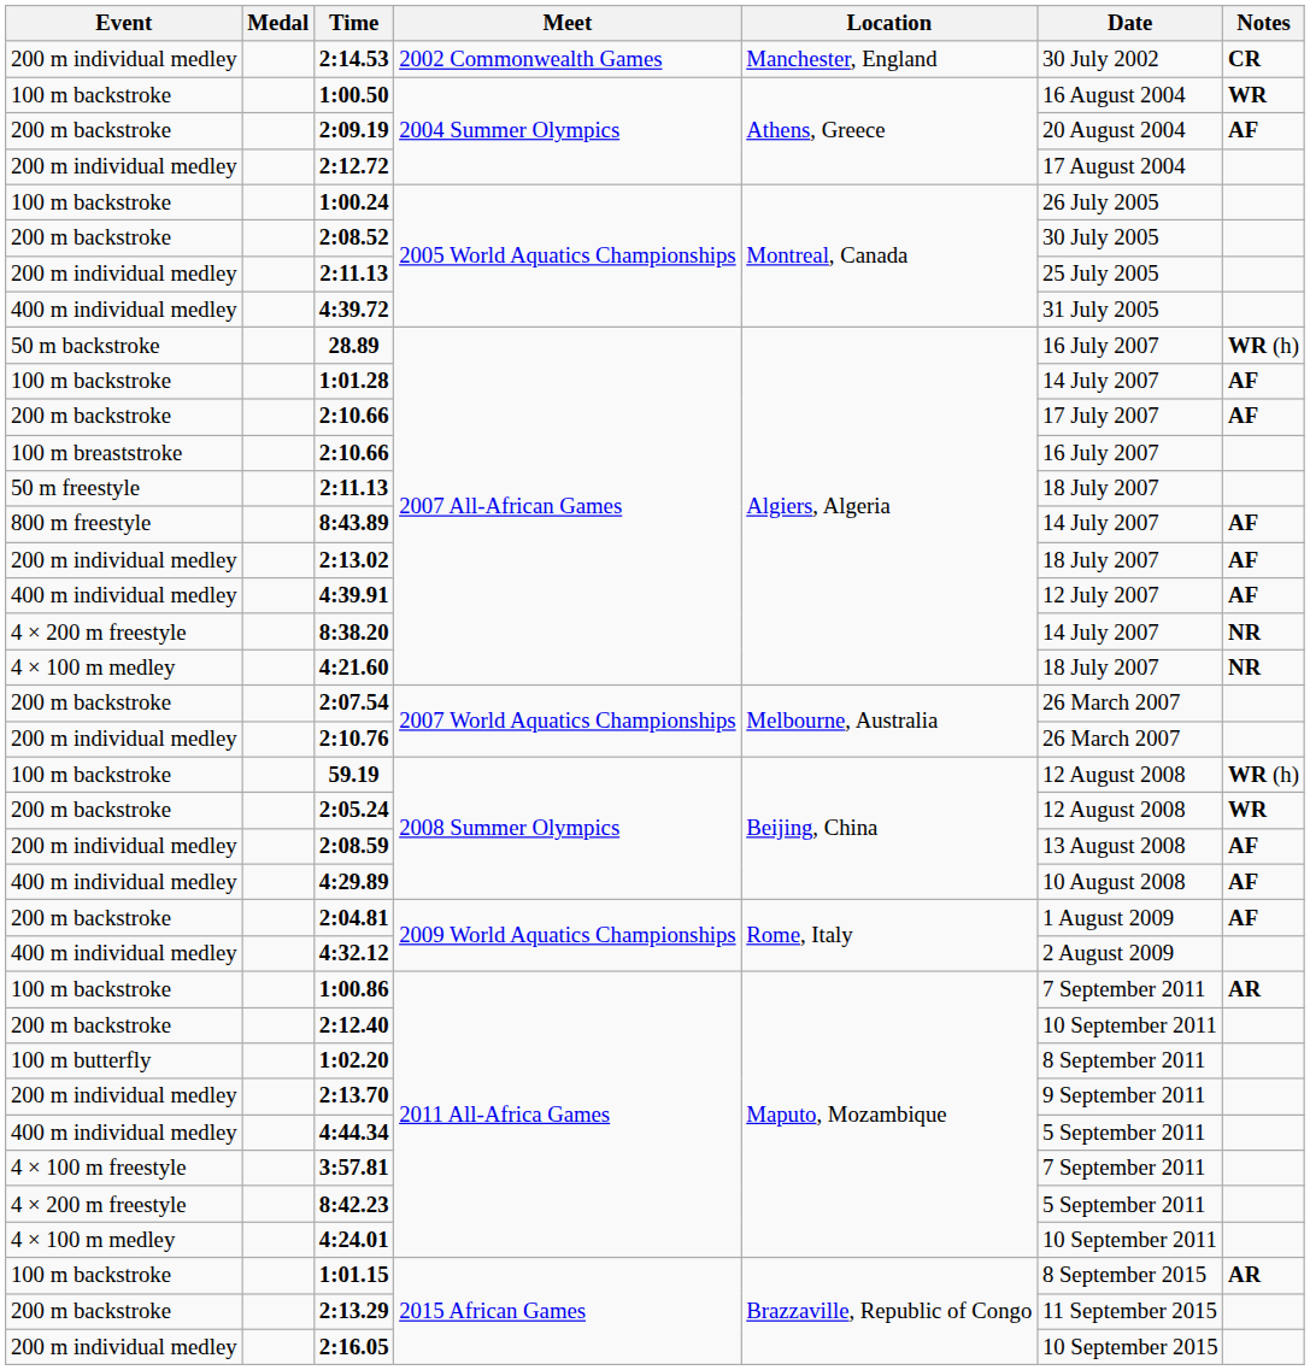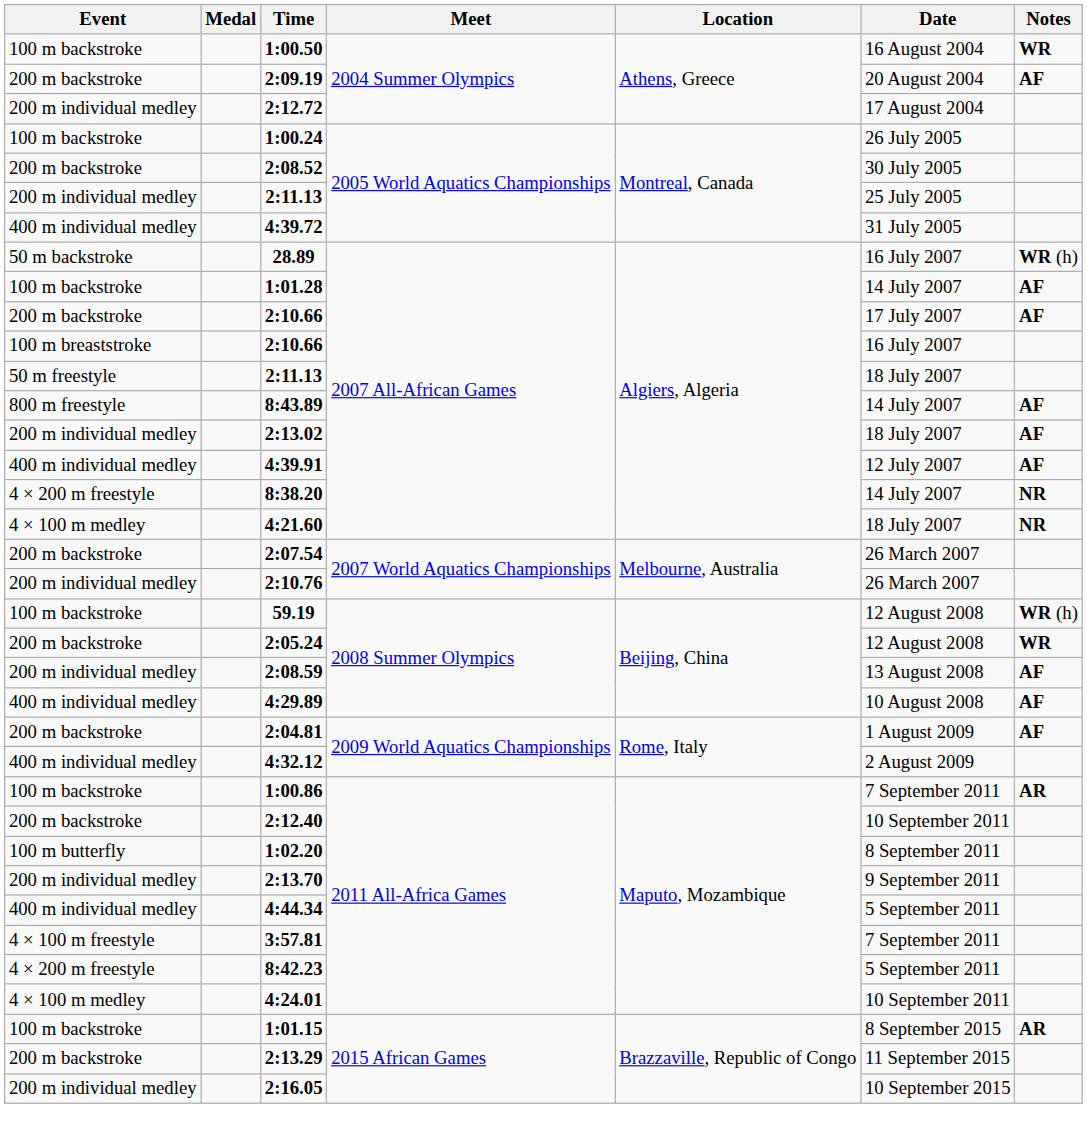 <table class="wikitable">
 <tr>
 <th>Event</th>
 <th>Medal</th>
 <th>Time</th>
 <th>Meet</th>
 <th>Location</th>
 <th>Date</th>
 <th>Notes</th>
-</tr>
-<tr>
-<td>200 m individual medley</td>
-<td style="text-align:center;"></td>
-<td style="text-align:center;"><strong>2:14.53</strong></td>
-<td><a href='#'>2002 Commonwealth Games</a></td>
-<td><a href='#'>Manchester</a>, England</td>
-<td>30 July 2002</td>
-<td><strong>CR</strong></td>
 </tr>
 <tr>
 <td>100 m backstroke</td>
 <td style="text-align:center;"></td>
 <td style="text-align:center;"><strong>1:00.50</strong></td>
 <td rowspan="3"><a href='#'>2004 Summer Olympics</a></td>
 <td rowspan="3"><a href='#'>Athens</a>, Greece</td>
 <td>16 August 2004</td>
 <td><strong>WR</strong></td>
 </tr>
 <tr>
 <td>200 m backstroke</td>
 <td style="text-align:center;"></td>
 <td style="text-align:center;"><strong>2:09.19</strong></td>
 <td>20 August 2004</td>
 <td><strong>AF</strong></td>
 </tr>
 <tr>
 <td>200 m individual medley</td>
 <td style="text-align:center;"></td>
 <td style="text-align:center;"><strong>2:12.72</strong></td>
 <td>17 August 2004</td>
 <td></td>
 </tr>
 <tr>
 <td>100 m backstroke</td>
 <td style="text-align:center;"></td>
 <td style="text-align:center;"><strong>1:00.24</strong></td>
 <td rowspan="4"><a href='#'>2005 World Aquatics Championships</a></td>
 <td rowspan="4"><a href='#'>Montreal</a>, Canada</td>
 <td>26 July 2005</td>
 <td></td>
 </tr>
 <tr>
 <td>200 m backstroke</td>
 <td style="text-align:center;"></td>
 <td style="text-align:center;"><strong>2:08.52</strong></td>
 <td>30 July 2005</td>
 <td></td>
 </tr>
 <tr>
 <td>200 m individual medley</td>
 <td style="text-align:center;"></td>
 <td style="text-align:center;"><strong>2:11.13</strong></td>
 <td>25 July 2005</td>
 <td></td>
 </tr>
 <tr>
 <td>400 m individual medley</td>
 <td style="text-align:center;"></td>
 <td style="text-align:center;"><strong>4:39.72</strong></td>
 <td>31 July 2005</td>
 <td></td>
 </tr>
 <tr>
 <td>50 m backstroke</td>
 <td style="text-align:center;"></td>
 <td style="text-align:center;"><strong>28.89</strong></td>
 <td rowspan="10"><a href='#'>2007 All-African Games</a></td>
 <td rowspan="10"><a href='#'>Algiers</a>, Algeria</td>
 <td>16 July 2007</td>
 <td><strong>WR</strong> (h)</td>
 </tr>
 <tr>
 <td>100 m backstroke</td>
 <td style="text-align:center;"></td>
 <td style="text-align:center;"><strong>1:01.28</strong></td>
 <td>14 July 2007</td>
 <td><strong>AF</strong></td>
 </tr>
 <tr>
 <td>200 m backstroke</td>
 <td style="text-align:center;"></td>
 <td style="text-align:center;"><strong>2:10.66</strong></td>
 <td>17 July 2007</td>
 <td><strong>AF</strong></td>
 </tr>
 <tr>
 <td>100 m breaststroke</td>
 <td style="text-align:center;"></td>
 <td style="text-align:center;"><strong>2:10.66</strong></td>
 <td>16 July 2007</td>
 <td></td>
 </tr>
 <tr>
 <td>50 m freestyle</td>
 <td style="text-align:center;"></td>
 <td style="text-align:center;"><strong>2:11.13</strong></td>
 <td>18 July 2007</td>
 <td></td>
 </tr>
 <tr>
 <td>800 m freestyle</td>
 <td style="text-align:center;"></td>
 <td style="text-align:center;"><strong>8:43.89</strong></td>
 <td>14 July 2007</td>
 <td><strong>AF</strong></td>
 </tr>
 <tr>
 <td>200 m individual medley</td>
 <td style="text-align:center;"></td>
 <td style="text-align:center;"><strong>2:13.02</strong></td>
 <td>18 July 2007</td>
 <td><strong>AF</strong></td>
 </tr>
 <tr>
 <td>400 m individual medley</td>
 <td style="text-align:center;"></td>
 <td style="text-align:center;"><strong>4:39.91</strong></td>
 <td>12 July 2007</td>
 <td><strong>AF</strong></td>
 </tr>
 <tr>
 <td>4 × 200 m freestyle</td>
 <td style="text-align:center;"></td>
 <td style="text-align:center;"><strong>8:38.20</strong></td>
 <td>14 July 2007</td>
 <td><strong>NR</strong></td>
 </tr>
 <tr>
 <td>4 × 100 m medley</td>
 <td style="text-align:center;"></td>
 <td style="text-align:center;"><strong>4:21.60</strong></td>
 <td>18 July 2007</td>
 <td><strong>NR</strong></td>
 </tr>
 <tr>
 <td>200 m backstroke</td>
 <td style="text-align:center;"></td>
 <td style="text-align:center;"><strong>2:07.54</strong></td>
 <td rowspan="2"><a href='#'>2007 World Aquatics Championships</a></td>
 <td rowspan="2"><a href='#'>Melbourne</a>, Australia</td>
 <td>26 March 2007</td>
 <td></td>
 </tr>
 <tr>
 <td>200 m individual medley</td>
 <td style="text-align:center;"></td>
 <td style="text-align:center;"><strong>2:10.76</strong></td>
 <td>26 March 2007</td>
 <td></td>
 </tr>
 <tr>
 <td>100 m backstroke</td>
 <td style="text-align:center;"></td>
 <td style="text-align:center;"><strong>59.19</strong></td>
 <td rowspan="4"><a href='#'>2008 Summer Olympics</a></td>
 <td rowspan="4"><a href='#'>Beijing</a>, China</td>
 <td>12 August 2008</td>
 <td><strong>WR</strong> (h)</td>
 </tr>
 <tr>
 <td>200 m backstroke</td>
 <td style="text-align:center;"></td>
 <td style="text-align:center;"><strong>2:05.24</strong></td>
 <td>12 August 2008</td>
 <td><strong>WR</strong></td>
 </tr>
 <tr>
 <td>200 m individual medley</td>
 <td style="text-align:center;"></td>
 <td style="text-align:center;"><strong>2:08.59</strong></td>
 <td>13 August 2008</td>
 <td><strong>AF</strong></td>
 </tr>
 <tr>
 <td>400 m individual medley</td>
 <td style="text-align:center;"></td>
 <td style="text-align:center;"><strong>4:29.89</strong></td>
 <td>10 August 2008</td>
 <td><strong>AF</strong></td>
 </tr>
 <tr>
 <td>200 m backstroke</td>
 <td style="text-align:center;"></td>
 <td style="text-align:center;"><strong>2:04.81</strong></td>
 <td rowspan="2"><a href='#'>2009 World Aquatics Championships</a></td>
 <td rowspan="2"><a href='#'>Rome</a>, Italy</td>
 <td>1 August 2009</td>
 <td><strong>AF</strong></td>
 </tr>
 <tr>
 <td>400 m individual medley</td>
 <td style="text-align:center;"></td>
 <td style="text-align:center;"><strong>4:32.12</strong></td>
 <td>2 August 2009</td>
 <td></td>
 </tr>
 <tr>
 <td>100 m backstroke</td>
 <td style="text-align:center;"></td>
 <td style="text-align:center;"><strong>1:00.86</strong></td>
 <td rowspan="8"><a href='#'>2011 All-Africa Games</a></td>
 <td rowspan="8"><a href='#'>Maputo</a>, Mozambique</td>
 <td>7 September 2011</td>
 <td><strong>AR</strong></td>
 </tr>
 <tr>
 <td>200 m backstroke</td>
 <td style="text-align:center;"></td>
 <td style="text-align:center;"><strong>2:12.40</strong></td>
 <td>10 September 2011</td>
 <td></td>
 </tr>
 <tr>
 <td>100 m butterfly</td>
 <td style="text-align:center;"></td>
 <td style="text-align:center;"><strong>1:02.20</strong></td>
 <td>8 September 2011</td>
 <td></td>
 </tr>
 <tr>
 <td>200 m individual medley</td>
 <td style="text-align:center;"></td>
 <td style="text-align:center;"><strong>2:13.70</strong></td>
 <td>9 September 2011</td>
 <td></td>
 </tr>
 <tr>
 <td>400 m individual medley</td>
 <td style="text-align:center;"></td>
 <td style="text-align:center;"><strong>4:44.34</strong></td>
 <td>5 September 2011</td>
 <td></td>
 </tr>
 <tr>
 <td>4 × 100 m freestyle</td>
 <td style="text-align:center;"></td>
 <td style="text-align:center;"><strong>3:57.81</strong></td>
 <td>7 September 2011</td>
 <td></td>
 </tr>
 <tr>
 <td>4 × 200 m freestyle</td>
 <td style="text-align:center;"></td>
 <td style="text-align:center;"><strong>8:42.23</strong></td>
 <td>5 September 2011</td>
 <td></td>
 </tr>
 <tr>
 <td>4 × 100 m medley</td>
 <td style="text-align:center;"></td>
 <td style="text-align:center;"><strong>4:24.01</strong></td>
 <td>10 September 2011</td>
 <td></td>
 </tr>
 <tr>
 <td>100 m backstroke</td>
 <td style="text-align:center;"></td>
 <td style="text-align:center;"><strong>1:01.15</strong></td>
 <td rowspan="3"><a href='#'>2015 African Games</a></td>
 <td rowspan="3"><a href='#'>Brazzaville</a>, Republic of Congo</td>
 <td>8 September 2015</td>
 <td><strong>AR</strong></td>
 </tr>
 <tr>
 <td>200 m backstroke</td>
 <td style="text-align:center;"></td>
 <td style="text-align:center;"><strong>2:13.29</strong></td>
 <td>11 September 2015</td>
 <td></td>
 </tr>
 <tr>
 <td>200 m individual medley</td>
 <td style="text-align:center;"></td>
 <td style="text-align:center;"><strong>2:16.05</strong></td>
 <td>10 September 2015</td>
 <td></td>
 </tr>
 </table>
